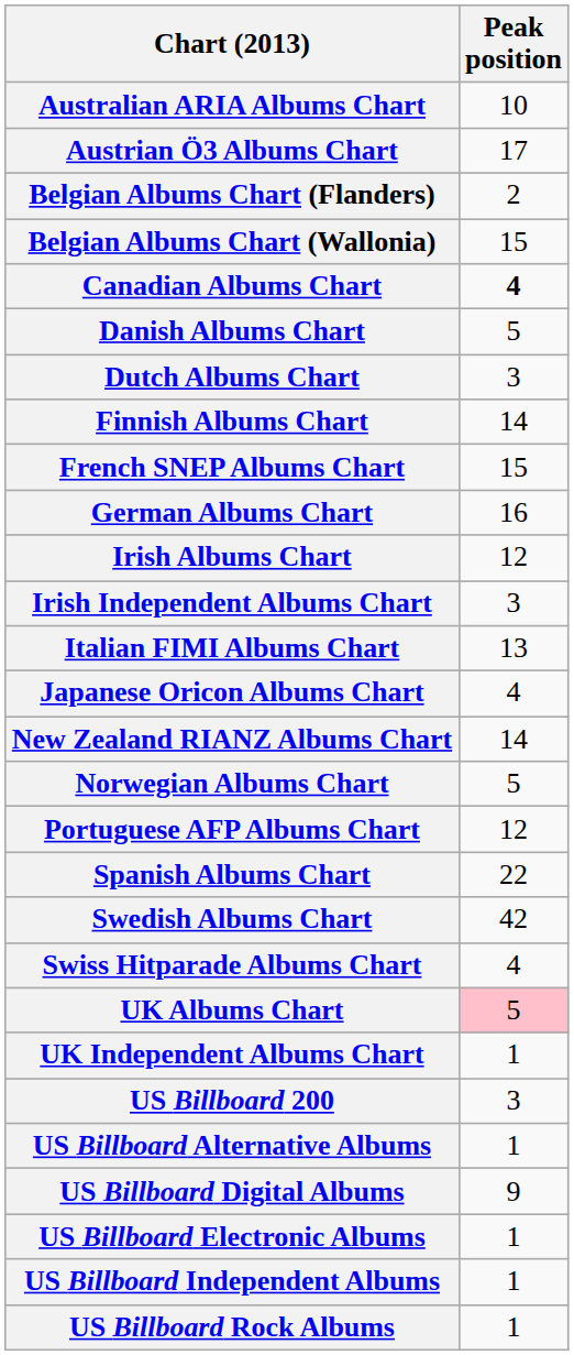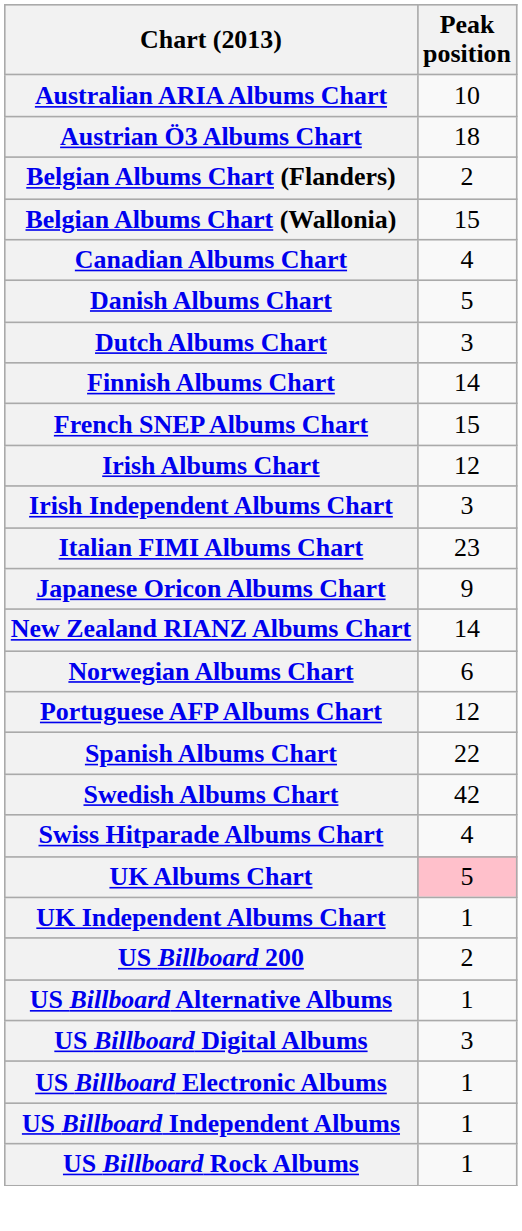 <table class="wikitable sortable plainrowheaders" style="text-align:center">
 <tr>
 <th scope="col">Chart (2013)</th>
 <th scope="col">Peak<br>position</th>
 </tr>
 <tr>
 <th scope="row"><a href='#'>Australian ARIA Albums Chart</a></th>
 <td>10</td>
 </tr>
 <tr>
 <th scope="row"><a href='#'>Austrian Ö3 Albums Chart</a></th>
-<td>17</td>
+<td>18</td>
 </tr>
 <tr>
 <th scope="row"><a href='#'>Belgian Albums Chart</a> (Flanders)</th>
 <td>2</td>
 </tr>
 <tr>
 <th scope="row"><a href='#'>Belgian Albums Chart</a> (Wallonia)</th>
 <td>15</td>
 </tr>
 <tr>
 <th scope="row"><a href='#'>Canadian Albums Chart</a></th>
-<td><strong>4</strong></td>
+<td>4</td>
 </tr>
 <tr>
 <th scope="row"><a href='#'>Danish Albums Chart</a></th>
 <td>5</td>
 </tr>
 <tr>
 <th scope="row"><a href='#'>Dutch Albums Chart</a></th>
 <td>3</td>
 </tr>
 <tr>
 <th scope="row"><a href='#'>Finnish Albums Chart</a></th>
 <td>14</td>
 </tr>
 <tr>
 <th scope="row"><a href='#'>French SNEP Albums Chart</a></th>
 <td>15</td>
 </tr>
 <tr>
-<th scope="row"><a href='#'>German Albums Chart</a></th>
-<td>16</td>
-</tr>
-<tr>
 <th scope="row"><a href='#'>Irish Albums Chart</a></th>
 <td>12</td>
 </tr>
 <tr>
 <th scope="row"><a href='#'>Irish Independent Albums Chart</a></th>
 <td>3</td>
 </tr>
 <tr>
 <th scope="row"><a href='#'>Italian FIMI Albums Chart</a></th>
-<td>13</td>
+<td>23</td>
 </tr>
 <tr>
 <th scope="row"><a href='#'>Japanese Oricon Albums Chart</a></th>
-<td>4</td>
+<td>9</td>
 </tr>
 <tr>
 <th scope="row"><a href='#'>New Zealand RIANZ Albums Chart</a></th>
 <td>14</td>
 </tr>
 <tr>
 <th scope="row"><a href='#'>Norwegian Albums Chart</a></th>
-<td>5</td>
+<td>6</td>
 </tr>
 <tr>
 <th scope="row"><a href='#'>Portuguese AFP Albums Chart</a></th>
 <td>12</td>
 </tr>
 <tr>
 <th scope="row"><a href='#'>Spanish Albums Chart</a></th>
 <td>22</td>
 </tr>
 <tr>
 <th scope="row"><a href='#'>Swedish Albums Chart</a></th>
 <td>42</td>
 </tr>
 <tr>
 <th scope="row"><a href='#'>Swiss Hitparade Albums Chart</a></th>
 <td>4</td>
 </tr>
 <tr>
 <th scope="row"><a href='#'>UK Albums Chart</a></th>
 <td style="background: pink;">5</td>
 </tr>
 <tr>
 <th scope="row"><a href='#'>UK Independent Albums Chart</a></th>
 <td>1</td>
 </tr>
 <tr>
 <th scope="row"><a href='#'>US <em>Billboard</em> 200</a></th>
-<td>3</td>
+<td>2</td>
 </tr>
 <tr>
 <th scope="row"><a href='#'>US <em>Billboard</em> Alternative Albums</a></th>
 <td>1</td>
 </tr>
 <tr>
 <th scope="row"><a href='#'>US <em>Billboard</em> Digital Albums</a></th>
-<td>9</td>
+<td>3</td>
 </tr>
 <tr>
 <th scope="row"><a href='#'>US <em>Billboard</em> Electronic Albums</a></th>
 <td>1</td>
 </tr>
 <tr>
 <th scope="row"><a href='#'>US <em>Billboard</em> Independent Albums</a></th>
 <td>1</td>
 </tr>
 <tr>
 <th scope="row"><a href='#'>US <em>Billboard</em> Rock Albums</a></th>
 <td>1</td>
 </tr>
 </table>
